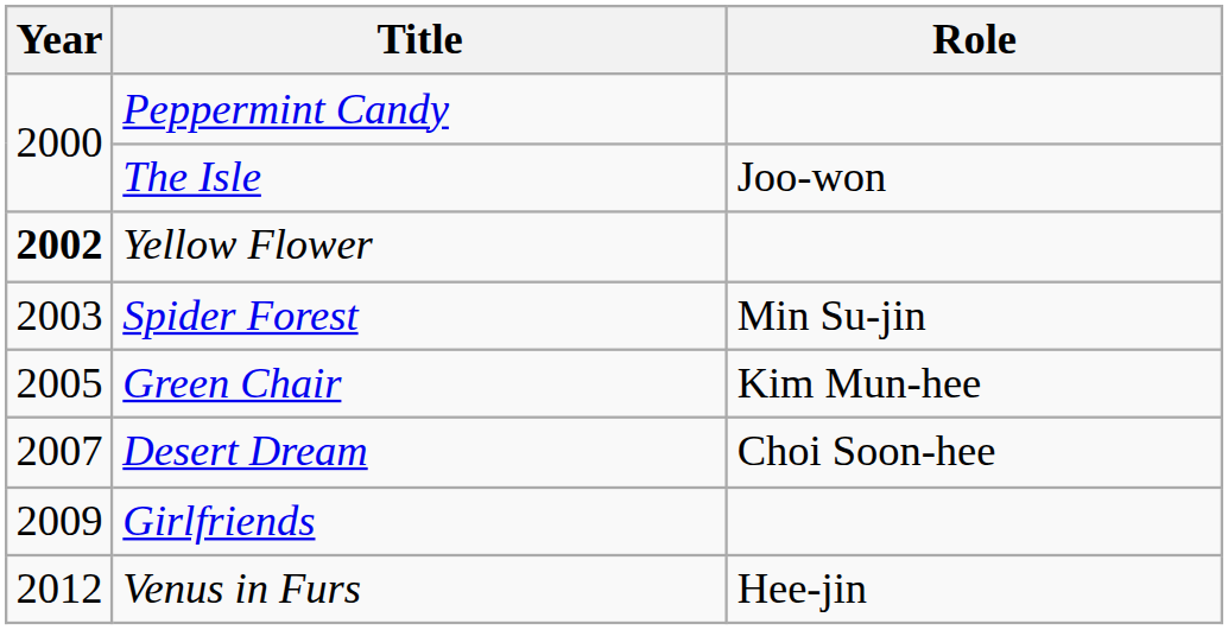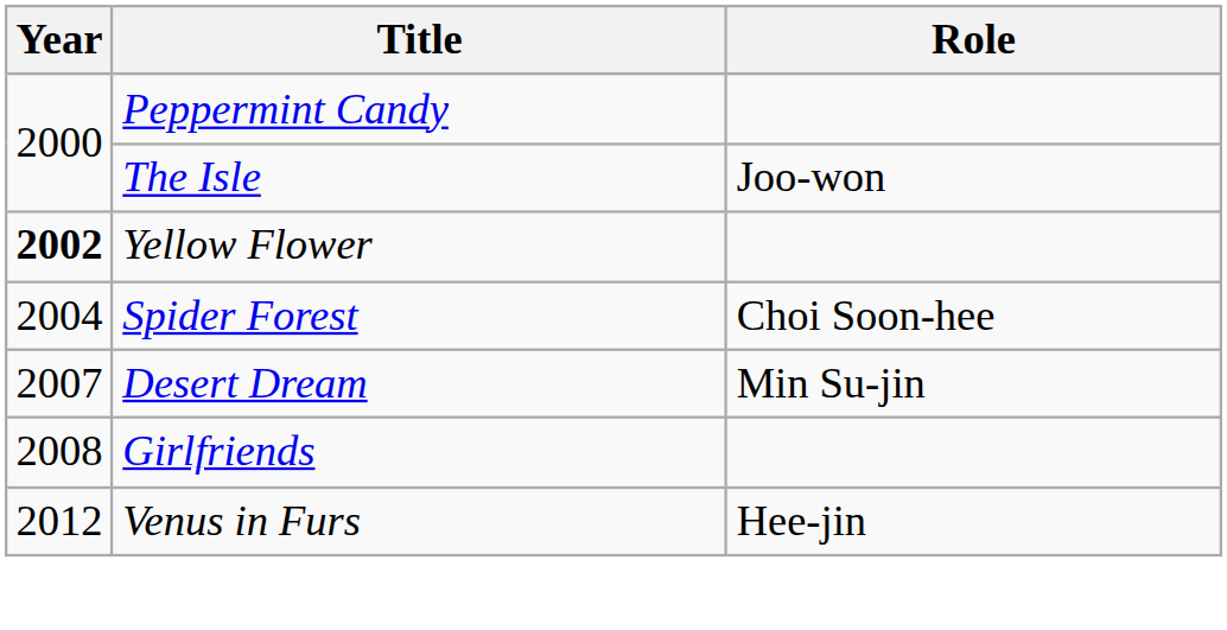 <table class="wikitable" style="width:450px">
 <tr>
 <th width=10>Year</th>
 <th>Title</th>
 <th>Role</th>
 </tr>
 <tr>
 <td rowspan=2>2000</td>
 <td><em><a href='#'>Peppermint Candy</a></em></td>
 <td></td>
 </tr>
 <tr>
 <td><em><a href='#'>The Isle</a></em></td>
 <td>Joo-won</td>
 </tr>
 <tr>
 <td><strong>2002</strong></td>
 <td><em>Yellow Flower</em></td>
 <td></td>
 </tr>
 <tr>
-<td>2003</td>
+<td>2004</td>
 <td><em><a href='#'>Spider Forest</a></em></td>
-<td>Min Su-jin</td>
-</tr>
-<tr>
-<td>2005</td>
-<td><em><a href='#'>Green Chair</a></em></td>
-<td>Kim Mun-hee</td>
+<td>Choi Soon-hee</td>
 </tr>
 <tr>
 <td>2007</td>
 <td><em><a href='#'>Desert Dream</a></em></td>
-<td>Choi Soon-hee</td>
+<td>Min Su-jin</td>
 </tr>
 <tr>
-<td>2009</td>
+<td>2008</td>
 <td><em><a href='#'>Girlfriends</a></em></td>
 <td></td>
 </tr>
 <tr>
 <td>2012</td>
 <td><em>Venus in Furs</em></td>
 <td>Hee-jin</td>
 </tr>
 </table>
